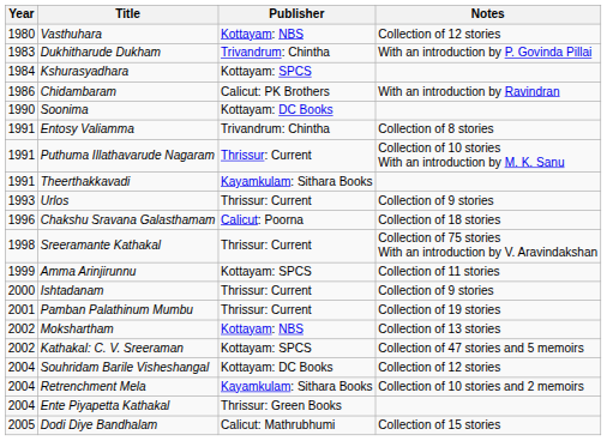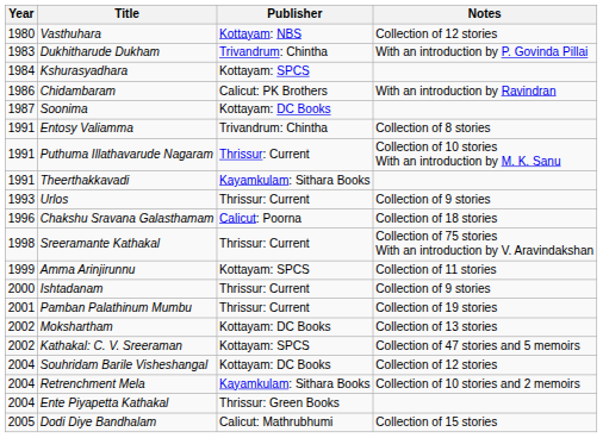 <table class="wikitable">
 <tr>
 <th>Year</th>
 <th>Title</th>
 <th>Publisher</th>
 <th>Notes</th>
 </tr>
 <tr>
 <td>1980</td>
 <td><em>Vasthuhara</em></td>
 <td><a href='#'>Kottayam</a>: <a href='#'>NBS</a></td>
 <td>Collection of 12 stories</td>
 </tr>
 <tr>
 <td>1983</td>
 <td><em>Dukhitharude Dukham</em></td>
 <td><a href='#'>Trivandrum</a>: Chintha</td>
 <td>With an introduction by <a href='#'>P. Govinda Pillai</a></td>
 </tr>
 <tr>
 <td>1984</td>
 <td><em>Kshurasyadhara</em></td>
 <td>Kottayam: <a href='#'>SPCS</a></td>
 <td></td>
 </tr>
 <tr>
 <td>1986</td>
 <td><em>Chidambaram</em></td>
 <td>Calicut: PK Brothers</td>
 <td>With an introduction by <a href='#'>Ravindran</a></td>
 </tr>
 <tr>
-<td>1990</td>
+<td>1987</td>
 <td><em>Soonima</em></td>
 <td>Kottayam: <a href='#'>DC Books</a></td>
 <td></td>
 </tr>
 <tr>
 <td>1991</td>
 <td><em>Entosy Valiamma</em></td>
 <td>Trivandrum: Chintha</td>
 <td>Collection of 8 stories</td>
 </tr>
 <tr>
 <td>1991</td>
 <td><em>Puthuma Illathavarude Nagaram</em></td>
 <td><a href='#'>Thrissur</a>: Current</td>
 <td>Collection of 10 stories<br>With an introduction by <a href='#'>M. K. Sanu</a></td>
 </tr>
 <tr>
 <td>1991</td>
 <td><em>Theerthakkavadi</em></td>
 <td><a href='#'>Kayamkulam</a>: Sithara Books</td>
 <td></td>
 </tr>
 <tr>
 <td>1993</td>
 <td><em>Urlos</em></td>
 <td>Thrissur: Current</td>
 <td>Collection of 9 stories</td>
 </tr>
 <tr>
 <td>1996</td>
 <td><em>Chakshu Sravana Galasthamam</em></td>
 <td><a href='#'>Calicut</a>: Poorna</td>
 <td>Collection of 18 stories</td>
 </tr>
 <tr>
 <td>1998</td>
 <td><em>Sreeramante Kathakal</em></td>
 <td>Thrissur: Current</td>
 <td>Collection of 75 stories<br>With an introduction by V. Aravindakshan</td>
 </tr>
 <tr>
 <td>1999</td>
 <td><em>Amma Arinjirunnu</em></td>
 <td>Kottayam: SPCS</td>
 <td>Collection of 11 stories</td>
 </tr>
 <tr>
 <td>2000</td>
 <td><em>Ishtadanam</em></td>
 <td>Thrissur: Current</td>
 <td>Collection of 9 stories</td>
 </tr>
 <tr>
 <td>2001</td>
 <td><em>Pamban Palathinum Mumbu</em></td>
 <td>Thrissur: Current</td>
 <td>Collection of 19 stories</td>
 </tr>
 <tr>
 <td>2002</td>
 <td><em>Mokshartham</em></td>
-<td><a href='#'>Kottayam</a>: <a href='#'>NBS</a></td>
+<td>Kottayam: DC Books</td>
 <td>Collection of 13 stories</td>
 </tr>
 <tr>
 <td>2002</td>
 <td><em>Kathakal: C. V. Sreeraman</em></td>
 <td>Kottayam: SPCS</td>
 <td>Collection of 47 stories and 5 memoirs</td>
 </tr>
 <tr>
 <td>2004</td>
 <td><em>Souhridam Barile Visheshangal</em></td>
 <td>Kottayam: DC Books</td>
 <td>Collection of 12 stories</td>
 </tr>
 <tr>
 <td>2004</td>
 <td><em>Retrenchment Mela</em></td>
 <td><a href='#'>Kayamkulam</a>: Sithara Books</td>
 <td>Collection of 10 stories and 2 memoirs</td>
 </tr>
 <tr>
 <td>2004</td>
 <td><em>Ente Piyapetta Kathakal</em></td>
 <td>Thrissur: Green Books</td>
 <td></td>
 </tr>
 <tr>
 <td>2005</td>
 <td><em>Dodi Diye Bandhalam</em></td>
 <td>Calicut: Mathrubhumi</td>
 <td>Collection of 15 stories</td>
 </tr>
 </table>
